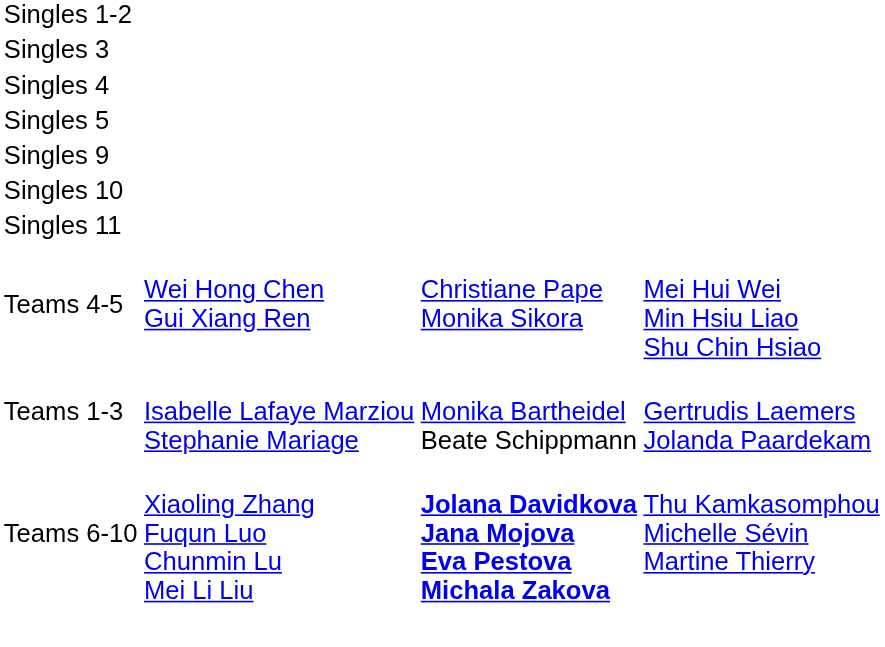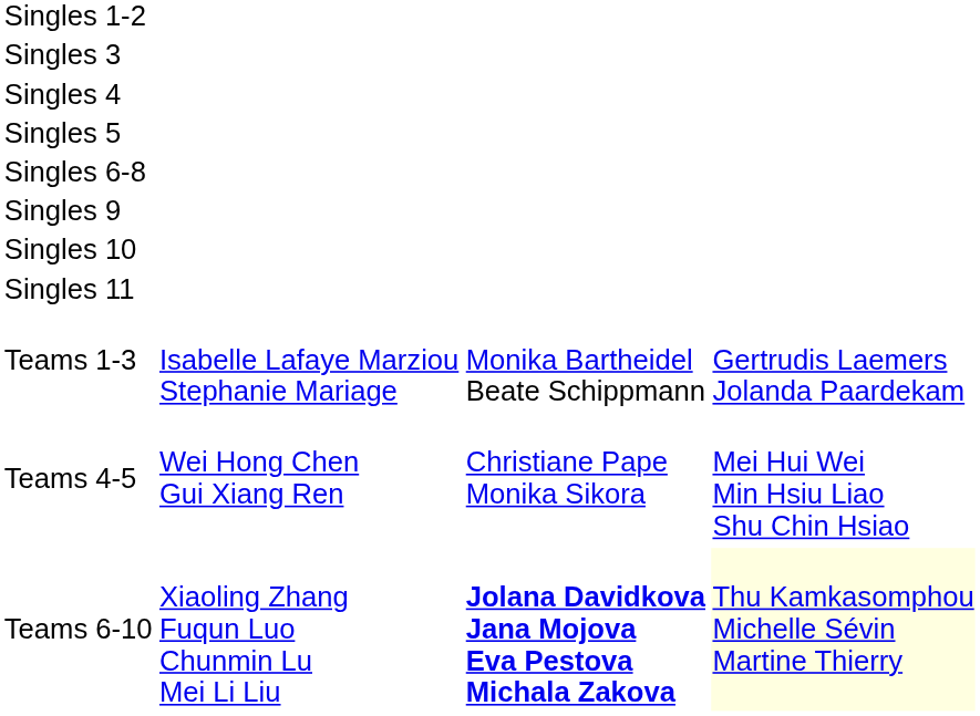 <table>
 <tr>
 <td>Singles 1-2<br></td>
 <td></td>
 <td></td>
 <td></td>
 </tr>
 <tr>
 <td>Singles 3<br></td>
 <td></td>
 <td></td>
 <td></td>
 </tr>
 <tr>
 <td>Singles 4<br></td>
 <td></td>
 <td></td>
 <td></td>
 </tr>
 <tr>
 <td>Singles 5<br></td>
 <td></td>
 <td></td>
 <td></td>
 </tr>
 <tr>
+<td>Singles 6-8<br></td>
+<td></td>
+<td></td>
+<td></td>
+</tr>
+<tr>
 <td>Singles 9<br></td>
 <td></td>
 <td></td>
 <td></td>
 </tr>
 <tr>
 <td>Singles 10<br></td>
 <td></td>
 <td></td>
 <td></td>
 </tr>
 <tr>
 <td>Singles 11<br></td>
 <td></td>
 <td></td>
 <td></td>
 </tr>
 <tr>
+<td>Teams 1-3<br></td>
+<td valign="top"><br><a href='#'>Isabelle Lafaye Marziou</a><br><a href='#'>Stephanie Mariage</a></td>
+<td valign="top"><br><a href='#'>Monika Bartheidel</a><br>Beate Schippmann</td>
+<td valign="top"><br><a href='#'>Gertrudis Laemers</a><br><a href='#'>Jolanda Paardekam</a></td>
+</tr>
+<tr>
 <td>Teams 4-5<br></td>
 <td valign="top"><br><a href='#'>Wei Hong Chen</a><br><a href='#'>Gui Xiang Ren</a></td>
 <td valign="top"><br><a href='#'>Christiane Pape</a><br><a href='#'>Monika Sikora</a></td>
 <td valign="top"><br><a href='#'>Mei Hui Wei</a><br><a href='#'>Min Hsiu Liao</a><br><a href='#'>Shu Chin Hsiao</a></td>
 </tr>
 <tr>
-<td>Teams 1-3<br></td>
-<td valign="top"><br><a href='#'>Isabelle Lafaye Marziou</a><br><a href='#'>Stephanie Mariage</a></td>
-<td valign="top"><br><a href='#'>Monika Bartheidel</a><br>Beate Schippmann</td>
-<td valign="top"><br><a href='#'>Gertrudis Laemers</a><br><a href='#'>Jolanda Paardekam</a></td>
-</tr>
-<tr>
 <td>Teams 6-10<br></td>
 <td valign="top"><br><a href='#'>Xiaoling Zhang</a><br><a href='#'>Fuqun Luo</a><br><a href='#'>Chunmin Lu</a><br><a href='#'>Mei Li Liu</a></td>
 <td valign="top"><strong><br><a href='#'>Jolana Davidkova</a><br><a href='#'>Jana Mojova</a><br><a href='#'>Eva Pestova</a><br><a href='#'>Michala Zakova</a></strong></td>
-<td valign="top"><br><a href='#'>Thu Kamkasomphou</a><br><a href='#'>Michelle Sévin</a><br><a href='#'>Martine Thierry</a></td>
+<td valign="top" style="background: lightyellow;"><br><a href='#'>Thu Kamkasomphou</a><br><a href='#'>Michelle Sévin</a><br><a href='#'>Martine Thierry</a></td>
 </tr>
 </table>
